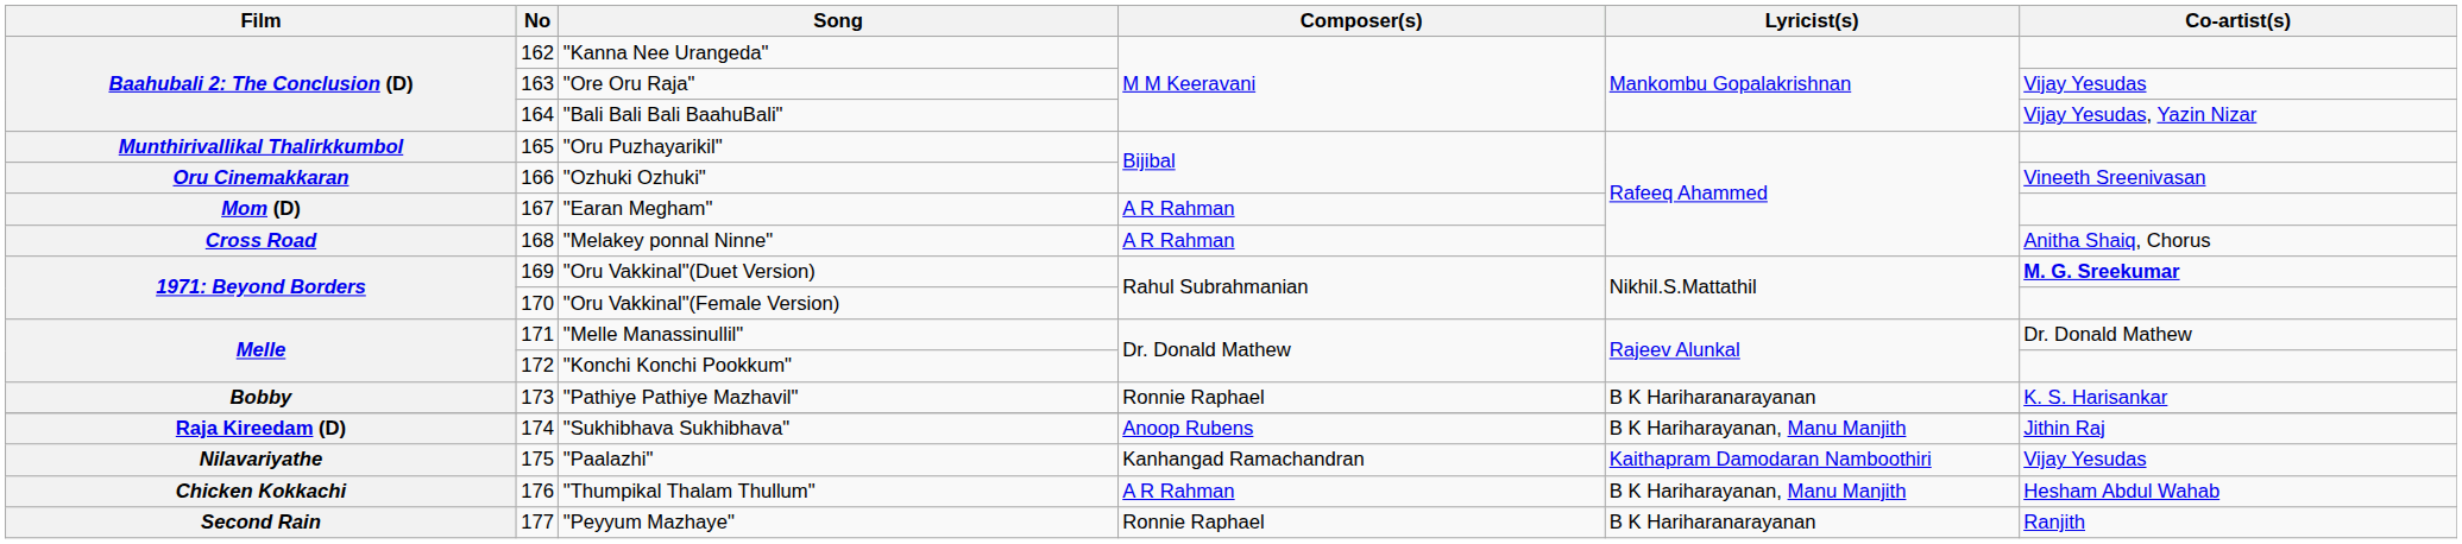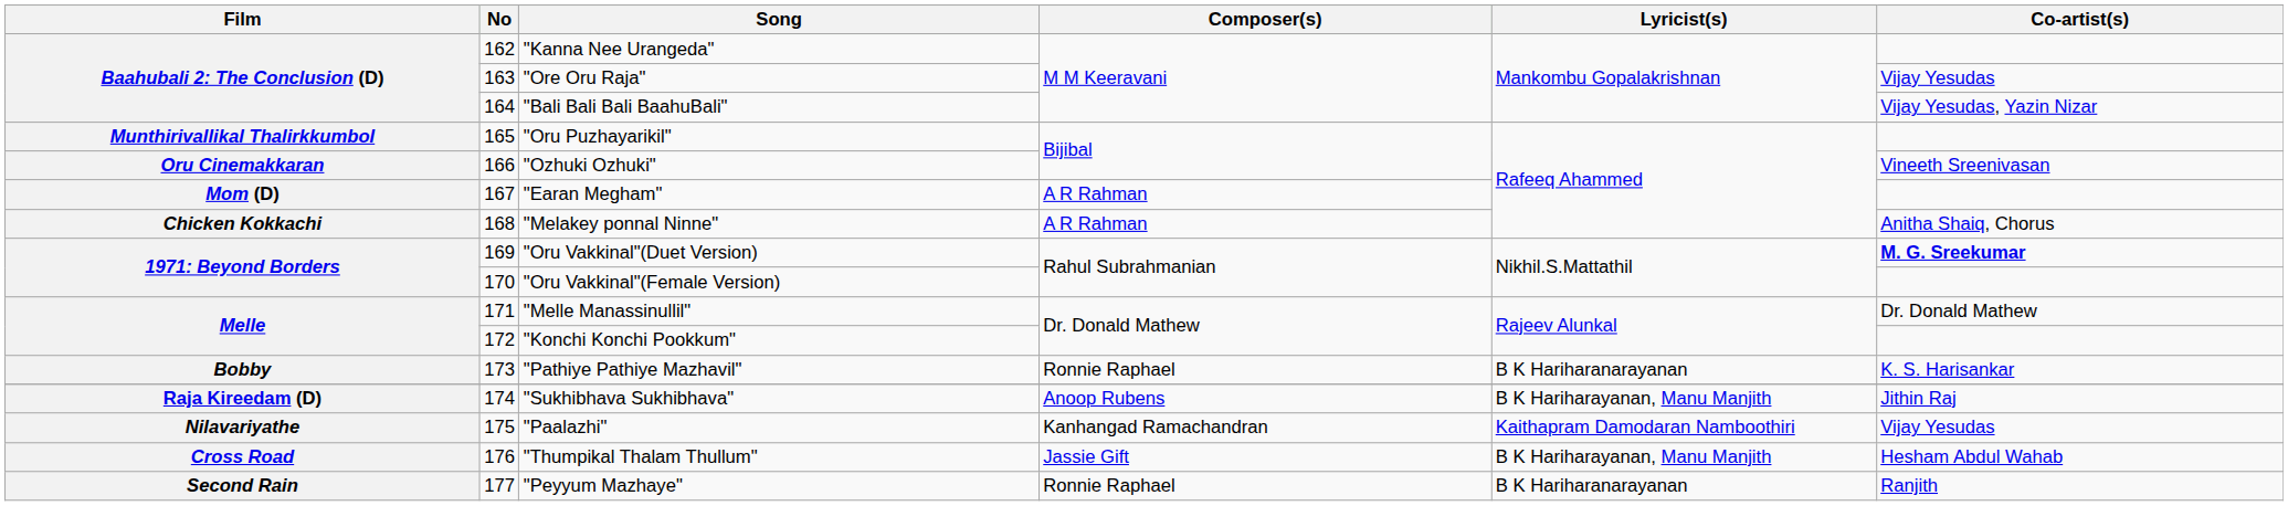 <table class="wikitable plainrowheaders" width="100%" textcolor:#000;">
 <tr style="background:#cfc; text-align:center;">
 <th scope="col" width=21%>Film</th>
 <th>No</th>
 <th scope="col" width=23%>Song</th>
 <th scope="col" width=20%>Composer(s)</th>
 <th scope="col" width=17%>Lyricist(s)</th>
 <th scope="col" width=18%>Co-artist(s)</th>
 </tr>
 <tr>
 <th scope="row" rowspan="3"><em><a href='#'>Baahubali 2: The Conclusion</a></em> (D)</th>
 <td>162</td>
 <td>"Kanna Nee Urangeda"</td>
 <td rowspan="3"><a href='#'>M M Keeravani</a></td>
 <td rowspan="3"><a href='#'>Mankombu Gopalakrishnan</a></td>
 <td></td>
 </tr>
 <tr>
 <td>163</td>
 <td>"Ore Oru Raja"</td>
 <td><a href='#'>Vijay Yesudas</a></td>
 </tr>
 <tr>
 <td>164</td>
 <td>"Bali Bali Bali BaahuBali"</td>
 <td><a href='#'>Vijay Yesudas</a>, <a href='#'>Yazin Nizar</a></td>
 </tr>
 <tr>
 <th scope="row"><em><a href='#'>Munthirivallikal Thalirkkumbol</a></em></th>
 <td>165</td>
 <td>"Oru Puzhayarikil"</td>
 <td rowspan="2"><a href='#'>Bijibal</a></td>
 <td rowspan="4"><a href='#'>Rafeeq Ahammed</a></td>
 <td></td>
 </tr>
 <tr>
 <th scope="row"><em><a href='#'>Oru Cinemakkaran</a></em></th>
 <td>166</td>
 <td>"Ozhuki Ozhuki"</td>
 <td><a href='#'>Vineeth Sreenivasan</a></td>
 </tr>
 <tr>
 <th scope="row"><em><a href='#'>Mom</a></em> (D)</th>
 <td>167</td>
 <td>"Earan Megham"</td>
 <td><a href='#'>A R Rahman</a></td>
 <td></td>
 </tr>
 <tr>
-<th scope="row"><em><a href='#'>Cross Road</a></em></th>
+<th scope="row"><em>Chicken Kokkachi</em></th>
 <td>168</td>
 <td>"Melakey ponnal Ninne"</td>
 <td><a href='#'>A R Rahman</a></td>
 <td><a href='#'>Anitha Shaiq</a>, Chorus</td>
 </tr>
 <tr>
 <th scope="row" rowspan="2"><em><a href='#'>1971: Beyond Borders</a></em></th>
 <td>169</td>
 <td>"Oru Vakkinal"(Duet Version)</td>
 <td rowspan="2">Rahul Subrahmanian</td>
 <td rowspan="2">Nikhil.S.Mattathil</td>
 <td><strong><a href='#'>M. G. Sreekumar</a></strong></td>
 </tr>
 <tr>
 <td>170</td>
 <td>"Oru Vakkinal"(Female Version)</td>
 <td></td>
 </tr>
 <tr>
 <th scope="row" rowspan="2"><em><a href='#'>Melle</a></em></th>
 <td>171</td>
 <td>"Melle Manassinullil"</td>
 <td rowspan="2">Dr. Donald Mathew</td>
 <td rowspan="2"><a href='#'>Rajeev Alunkal</a></td>
 <td>Dr. Donald Mathew</td>
 </tr>
 <tr>
 <td>172</td>
 <td>"Konchi Konchi Pookkum"</td>
 <td></td>
 </tr>
 <tr>
 <th scope="row"><em>Bobby</em></th>
 <td>173</td>
 <td>"Pathiye Pathiye Mazhavil"</td>
 <td>Ronnie Raphael</td>
 <td>B K Hariharanarayanan</td>
 <td><a href='#'>K. S. Harisankar</a></td>
 </tr>
 <tr>
 </tr>
 <tr>
 <th scope="row"><em><a href='#'></em>Raja Kireedam<em></a></em> (D)</th>
 <td>174</td>
 <td>"Sukhibhava Sukhibhava"</td>
 <td><a href='#'>Anoop Rubens</a></td>
 <td>B K Hariharayanan, <a href='#'>Manu Manjith</a></td>
 <td><a href='#'>Jithin Raj</a></td>
 </tr>
 <tr>
 <th scope="row"><em>Nilavariyathe</em></th>
 <td>175</td>
 <td>"Paalazhi"</td>
 <td>Kanhangad Ramachandran</td>
 <td><a href='#'>Kaithapram Damodaran Namboothiri</a></td>
 <td><a href='#'>Vijay Yesudas</a></td>
 </tr>
 <tr>
-<th scope="row"><em>Chicken Kokkachi</em></th>
+<th scope="row"><em><a href='#'>Cross Road</a></em></th>
 <td>176</td>
 <td>"Thumpikal Thalam Thullum"</td>
-<td><a href='#'>A R Rahman</a></td>
+<td><a href='#'>Jassie Gift</a></td>
 <td>B K Hariharayanan, <a href='#'>Manu Manjith</a></td>
 <td><a href='#'>Hesham Abdul Wahab</a></td>
 </tr>
 <tr>
 <th scope="row"><em>Second Rain</em></th>
 <td>177</td>
 <td>"Peyyum Mazhaye"</td>
 <td>Ronnie Raphael</td>
 <td>B K Hariharanarayanan</td>
 <td><a href='#'>Ranjith</a></td>
 </tr>
 </table>
